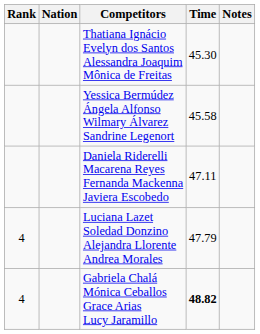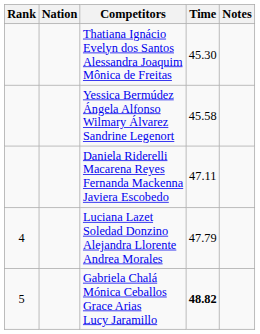 <table class="wikitable sortable" style="text-align:center">
 <tr>
 <th>Rank</th>
 <th>Nation</th>
 <th>Competitors</th>
 <th>Time</th>
 <th>Notes</th>
 </tr>
 <tr>
 <td align=center></td>
 <td align=left></td>
 <td align=left><a href='#'>Thatiana Ignácio</a><br><a href='#'>Evelyn dos Santos</a><br><a href='#'>Alessandra Joaquim</a><br><a href='#'>Mônica de Freitas</a></td>
 <td>45.30</td>
 <td></td>
 </tr>
 <tr>
 <td align=center></td>
 <td align=left></td>
 <td align=left><a href='#'>Yessica Bermúdez</a><br><a href='#'>Ángela Alfonso</a><br><a href='#'>Wilmary Álvarez</a><br><a href='#'>Sandrine Legenort</a></td>
 <td>45.58</td>
 <td></td>
 </tr>
 <tr>
 <td align=center></td>
 <td align=left></td>
 <td align=left><a href='#'>Daniela Riderelli</a><br><a href='#'>Macarena Reyes</a><br><a href='#'>Fernanda Mackenna</a><br><a href='#'>Javiera Escobedo</a></td>
 <td>47.11</td>
 <td></td>
 </tr>
 <tr>
 <td align=center>4</td>
 <td align=left></td>
 <td align=left><a href='#'>Luciana Lazet</a><br><a href='#'>Soledad Donzino</a><br><a href='#'>Alejandra Llorente</a><br><a href='#'>Andrea Morales</a></td>
 <td>47.79</td>
 <td></td>
 </tr>
 <tr>
-<td align=center>4</td>
+<td align=center>5</td>
 <td align=left></td>
 <td align=left><a href='#'>Gabriela Chalá</a><br><a href='#'>Mónica Ceballos</a><br><a href='#'>Grace Arias</a><br><a href='#'>Lucy Jaramillo</a></td>
 <td><strong>48.82</strong></td>
 <td></td>
 </tr>
 </table>
